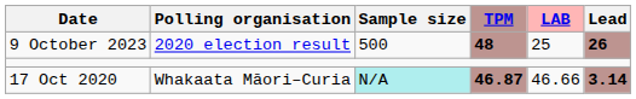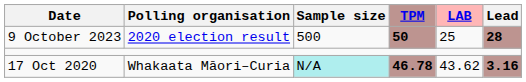 <table class="wikitable">
 <tr>
 <th>Date</th>
 <th>Polling organisation</th>
 <th>Sample size</th>
 <th style="background-color:#BD9490"><a href='#'>TPM</a></th>
 <th style="background-color:#FFB6B6"><a href='#'>LAB</a></th>
 <th>Lead</th>
 </tr>
 <tr>
 <td>9 October 2023</td>
 <td><a href='#'>2020 election result</a></td>
 <td>500</td>
-<td style="background:#BD9490"><strong>48</strong></td>
+<td style="background:#BD9490"><strong>50</strong></td>
 <td>25</td>
-<td style="background:#BD9490"><strong>26</strong></td>
+<td style="background:#BD9490"><strong>28</strong></td>
 </tr>
 <tr>
 <td colspan="9"></td>
 </tr>
 <tr>
 <td>17 Oct 2020</td>
 <td>Whakaata Māori–Curia</td>
 <td style="background: paleturquoise;">N/A</td>
-<td style="background:#BD9490"><strong>46.87</strong></td>
-<td>46.66</td>
-<td style="background:#BD9490"><strong>3.14</strong></td>
+<td style="background:#BD9490"><strong>46.78</strong></td>
+<td>43.62</td>
+<td style="background:#BD9490"><strong>3.16</strong></td>
 </tr>
 </table>
